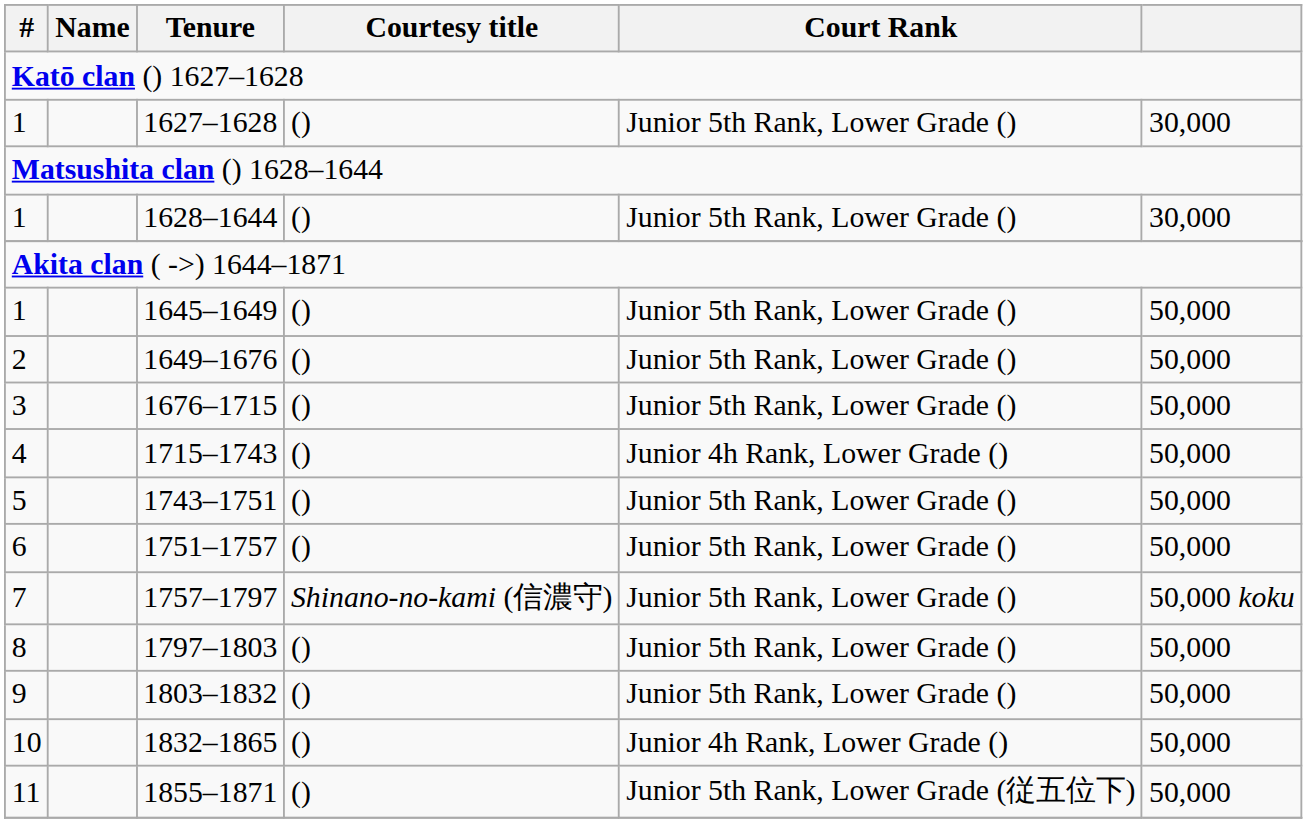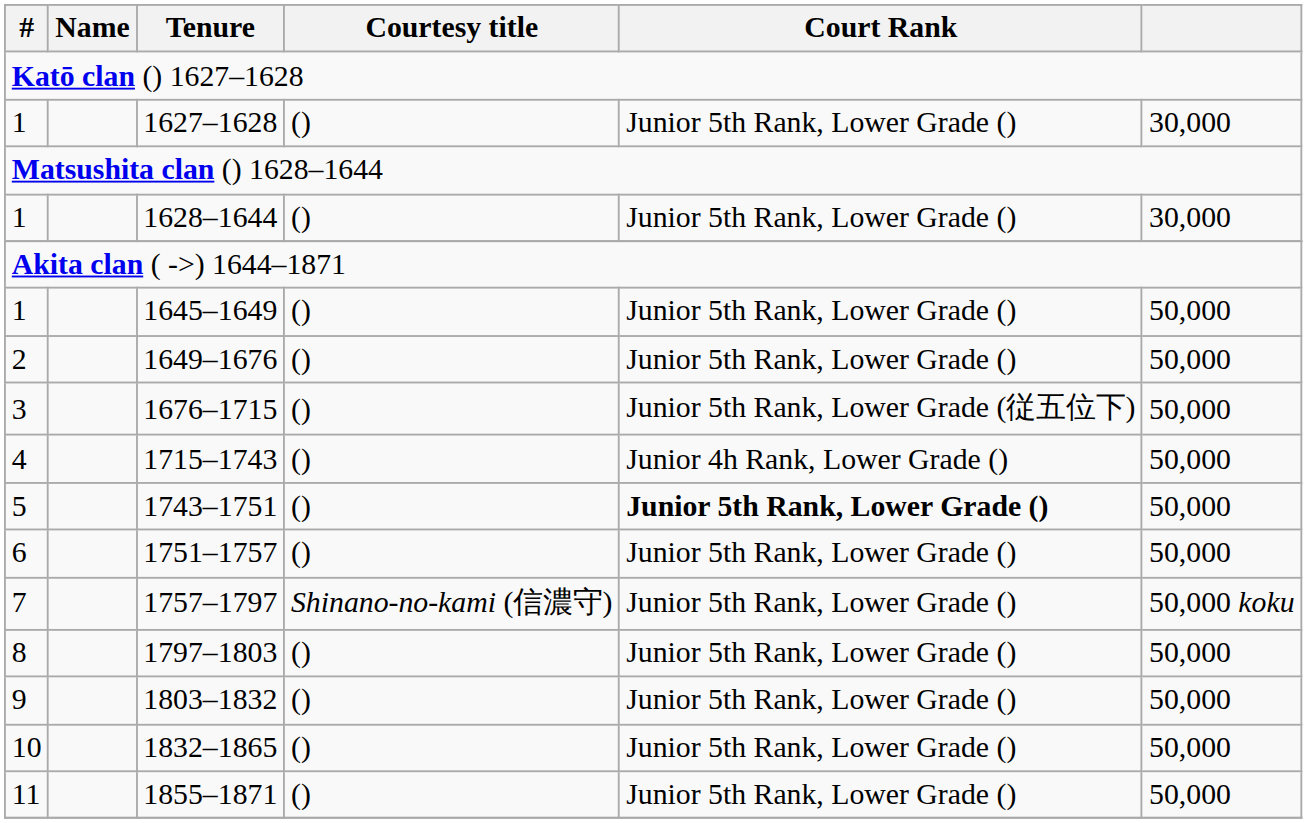 <table class=wikitable>
 <tr>
 <th>#</th>
 <th>Name</th>
 <th>Tenure</th>
 <th>Courtesy title</th>
 <th>Court Rank</th>
 <th></th>
 </tr>
 <tr>
 <td colspan=6> <strong><a href='#'>Katō clan</a></strong> () 1627–1628</td>
 </tr>
 <tr>
 <td>1</td>
 <td></td>
 <td>1627–1628</td>
 <td> ()</td>
 <td>Junior 5th Rank, Lower Grade ()</td>
 <td>30,000 </td>
 </tr>
 <tr>
 <td colspan=6> <strong><a href='#'>Matsushita clan</a></strong> () 1628–1644</td>
 </tr>
 <tr>
 <td>1</td>
 <td></td>
 <td>1628–1644</td>
 <td> ()</td>
 <td>Junior 5th Rank, Lower Grade ()</td>
 <td>30,000 </td>
 </tr>
 <tr>
 </tr>
 <tr>
 <td colspan=6> <strong><a href='#'>Akita clan</a></strong> ( ->) 1644–1871</td>
 </tr>
 <tr>
 <td>1</td>
 <td></td>
 <td>1645–1649</td>
 <td> ()</td>
 <td>Junior 5th Rank, Lower Grade ()</td>
 <td>50,000 </td>
 </tr>
 <tr>
 <td>2</td>
 <td></td>
 <td>1649–1676</td>
 <td> ()</td>
 <td>Junior 5th Rank, Lower Grade ()</td>
 <td>50,000 </td>
 </tr>
 <tr>
 <td>3</td>
 <td></td>
 <td>1676–1715</td>
 <td> ()</td>
-<td>Junior 5th Rank, Lower Grade ()</td>
+<td>Junior 5th Rank, Lower Grade (従五位下)</td>
 <td>50,000 </td>
 </tr>
 <tr>
 <td>4</td>
 <td></td>
 <td>1715–1743</td>
 <td> ()</td>
 <td>Junior 4h Rank, Lower Grade ()</td>
 <td>50,000 </td>
 </tr>
 <tr>
 <td>5</td>
 <td></td>
 <td>1743–1751</td>
 <td> ()</td>
-<td>Junior 5th Rank, Lower Grade ()</td>
+<td><strong>Junior 5th Rank, Lower Grade ()</strong></td>
 <td>50,000 </td>
 </tr>
 <tr>
 <td>6</td>
 <td></td>
 <td>1751–1757</td>
 <td> ()</td>
 <td>Junior 5th Rank, Lower Grade ()</td>
 <td>50,000 </td>
 </tr>
 <tr>
 <td>7</td>
 <td></td>
 <td>1757–1797</td>
 <td><em>Shinano-no-kami</em> (信濃守)</td>
 <td>Junior 5th Rank, Lower Grade ()</td>
 <td>50,000 <em>koku</em></td>
 </tr>
 <tr>
 <td>8</td>
 <td></td>
 <td>1797–1803</td>
 <td> ()</td>
 <td>Junior 5th Rank, Lower Grade ()</td>
 <td>50,000 </td>
 </tr>
 <tr>
 <td>9</td>
 <td></td>
 <td>1803–1832</td>
 <td> ()</td>
 <td>Junior 5th Rank, Lower Grade ()</td>
 <td>50,000 </td>
 </tr>
 <tr>
 <td>10</td>
 <td></td>
 <td>1832–1865</td>
 <td> ()</td>
-<td>Junior 4h Rank, Lower Grade ()</td>
+<td>Junior 5th Rank, Lower Grade ()</td>
 <td>50,000 </td>
 </tr>
 <tr>
 <td>11</td>
 <td></td>
 <td>1855–1871</td>
 <td> ()</td>
-<td>Junior 5th Rank, Lower Grade (従五位下)</td>
+<td>Junior 5th Rank, Lower Grade ()</td>
 <td>50,000 </td>
 </tr>
 <tr>
 </tr>
 </table>
